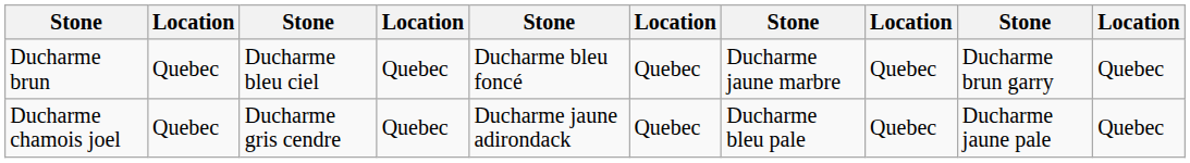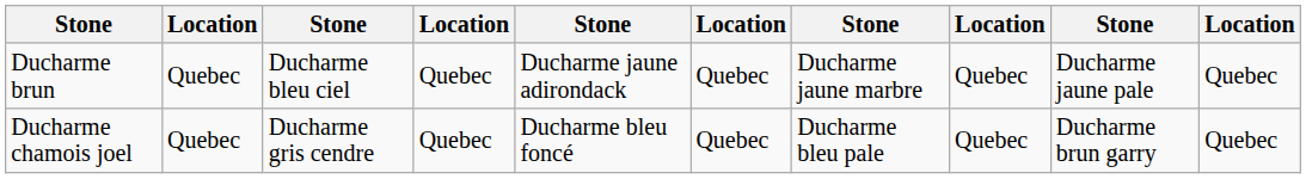 <table class="wikitable">
 <tr>
 <th>Stone</th>
 <th>Location</th>
 <th>Stone</th>
 <th>Location</th>
 <th>Stone</th>
 <th>Location</th>
 <th>Stone</th>
 <th>Location</th>
 <th>Stone</th>
 <th>Location</th>
 </tr>
 <tr>
 <td>Ducharme brun</td>
 <td>Quebec</td>
 <td>Ducharme bleu ciel</td>
 <td>Quebec</td>
-<td>Ducharme bleu foncé</td>
+<td>Ducharme jaune adirondack</td>
 <td>Quebec</td>
 <td>Ducharme jaune marbre</td>
 <td>Quebec</td>
-<td>Ducharme brun garry</td>
+<td>Ducharme jaune pale</td>
 <td>Quebec</td>
 </tr>
 <tr>
 <td>Ducharme chamois joel</td>
 <td>Quebec</td>
 <td>Ducharme gris cendre</td>
 <td>Quebec</td>
-<td>Ducharme jaune adirondack</td>
+<td>Ducharme bleu foncé</td>
 <td>Quebec</td>
 <td>Ducharme bleu pale</td>
 <td>Quebec</td>
-<td>Ducharme jaune pale</td>
+<td>Ducharme brun garry</td>
 <td>Quebec</td>
 </tr>
 </table>
